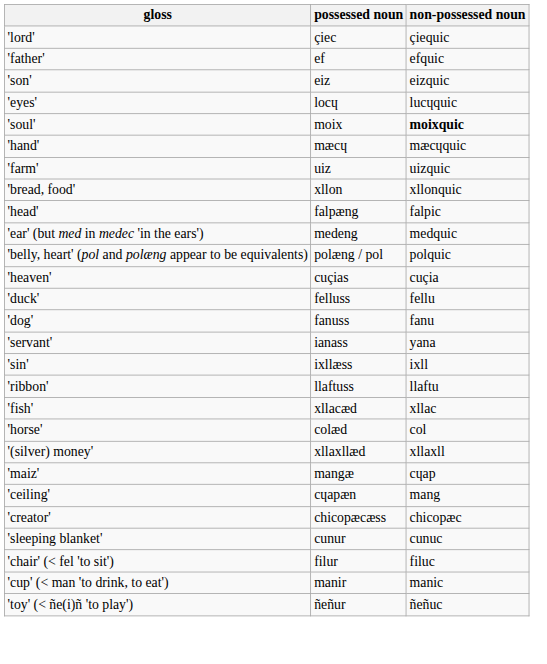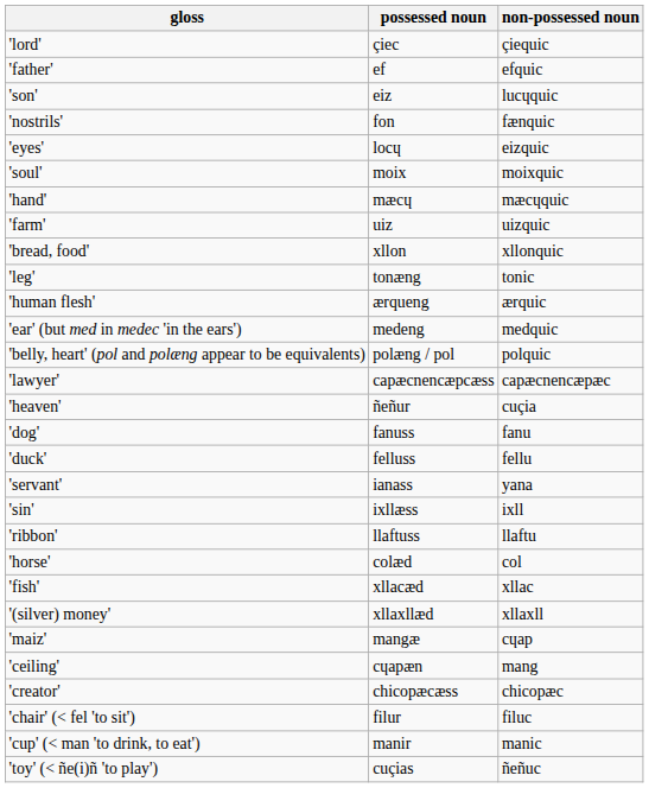 <table class="wikitable sortable">
 <tr>
 <th>gloss</th>
 <th>possessed noun</th>
 <th>non-possessed noun</th>
 </tr>
 <tr>
 <td>'lord'</td>
 <td>çiec</td>
 <td>çiequic</td>
 </tr>
 <tr>
 <td>'father'</td>
 <td>ef</td>
 <td>efquic</td>
 </tr>
 <tr>
 <td>'son'</td>
 <td>eiz</td>
-<td>eizquic</td>
+<td>lucɥquic</td>
+</tr>
+<tr>
+<td>'nostrils'</td>
+<td>fon</td>
+<td>fænquic</td>
 </tr>
 <tr>
 <td>'eyes'</td>
 <td>locɥ</td>
-<td>lucɥquic</td>
+<td>eizquic</td>
 </tr>
 <tr>
 <td>'soul'</td>
 <td>moix</td>
-<td><strong>moixquic</strong></td>
+<td>moixquic</td>
 </tr>
 <tr>
 <td>'hand'</td>
 <td>mæcɥ</td>
 <td>mæcɥquic</td>
 </tr>
 <tr>
 <td>'farm'</td>
 <td>uiz</td>
 <td>uizquic</td>
 </tr>
 <tr>
 <td>'bread, food'</td>
 <td>xllon</td>
 <td>xllonquic</td>
 </tr>
 <tr>
-<td>'head'</td>
-<td>falpæng</td>
-<td>falpic</td>
+<td>'leg'</td>
+<td>tonæng</td>
+<td>tonic</td>
+</tr>
+<tr>
+<td>'human flesh'</td>
+<td>ærqueng</td>
+<td>ærquic</td>
 </tr>
 <tr>
 <td>'ear' (but <em>med</em> in <em>medec</em> 'in the ears')</td>
 <td>medeng</td>
 <td>medquic</td>
 </tr>
 <tr>
 <td>'belly, heart' (<em>pol</em> and <em>polæng</em> appear to be equivalents)</td>
 <td>polæng / pol</td>
 <td>polquic</td>
 </tr>
 <tr>
+<td>'lawyer'</td>
+<td>capæcnencæpcæss</td>
+<td>capæcnencæpæc</td>
+</tr>
+<tr>
 <td>'heaven'</td>
-<td>cuçias</td>
+<td>ñeñur</td>
 <td>cuçia</td>
+</tr>
+<tr>
+<td>'dog'</td>
+<td>fanuss</td>
+<td>fanu</td>
 </tr>
 <tr>
 <td>'duck'</td>
 <td>felluss</td>
 <td>fellu</td>
-</tr>
-<tr>
-<td>'dog'</td>
-<td>fanuss</td>
-<td>fanu</td>
 </tr>
 <tr>
 <td>'servant'</td>
 <td>ianass</td>
 <td>yana</td>
 </tr>
 <tr>
 <td>'sin'</td>
 <td>ixllæss</td>
 <td>ixll</td>
 </tr>
 <tr>
 <td>'ribbon'</td>
 <td>llaftuss</td>
 <td>llaftu</td>
 </tr>
 <tr>
+<td>'horse'</td>
+<td>colæd</td>
+<td>col</td>
+</tr>
+<tr>
 <td>'fish'</td>
 <td>xllacæd</td>
 <td>xllac</td>
-</tr>
-<tr>
-<td>'horse'</td>
-<td>colæd</td>
-<td>col</td>
 </tr>
 <tr>
 <td>'(silver) money'</td>
 <td>xllaxllæd</td>
 <td>xllaxll</td>
 </tr>
 <tr>
 <td>'maiz'</td>
 <td>mangæ</td>
 <td>cɥap</td>
 </tr>
 <tr>
 <td>'ceiling'</td>
 <td>cɥapæn</td>
 <td>mang</td>
 </tr>
 <tr>
 <td>'creator'</td>
 <td>chicopæcæss</td>
 <td>chicopæc</td>
 </tr>
 <tr>
-<td>'sleeping blanket'</td>
-<td>cunur</td>
-<td>cunuc</td>
-</tr>
-<tr>
 <td>'chair' (< fel 'to sit')</td>
 <td>filur</td>
 <td>filuc</td>
 </tr>
 <tr>
 <td>'cup' (< man 'to drink, to eat')</td>
 <td>manir</td>
 <td>manic</td>
 </tr>
 <tr>
 <td>'toy' (< ñe(i)ñ 'to play')</td>
-<td>ñeñur</td>
+<td>cuçias</td>
 <td>ñeñuc</td>
 </tr>
 </table>
